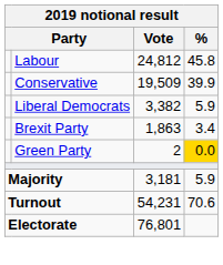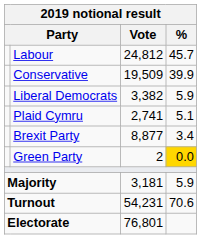 <table class="wikitable">
 <tr>
 <th colspan="4">2019 notional result  </th>
 </tr>
 <tr>
 <th colspan="2" bgcolor="#DDDDFF" width="130px">Party</th>
 <th bgcolor="#DDDDFF" width="50px">Vote</th>
 <th bgcolor="#DDDDFF" width="30px">%</th>
 </tr>
 <tr>
 <td></td>
 <td><a href='#'>Labour</a></td>
 <td align="right">24,812</td>
-<td align="right">45.8</td>
+<td align="right">45.7</td>
 </tr>
 <tr>
 <td></td>
 <td><a href='#'>Conservative</a></td>
 <td align="right">19,509</td>
 <td align="right">39.9</td>
 </tr>
 <tr>
 <td></td>
 <td><a href='#'>Liberal Democrats</a></td>
 <td align="right">3,382</td>
 <td align="right">5.9</td>
 </tr>
 <tr>
 <td></td>
+<td><a href='#'>Plaid Cymru</a></td>
+<td align="right">2,741</td>
+<td align="right">5.1</td>
+</tr>
+<tr>
+<td></td>
 <td><a href='#'>Brexit Party</a></td>
-<td align="right">1,863</td>
+<td align="right">8,877</td>
 <td align="right">3.4</td>
 </tr>
 <tr>
 <td></td>
 <td><a href='#'>Green Party</a></td>
 <td align="right">2</td>
 <td align="right" style="background: gold;">0.0</td>
 </tr>
 <tr>
 <td colspan="4" bgcolor="#EAECF0"></td>
 </tr>
 <tr>
 <td colspan="2"><strong>Majority</strong></td>
 <td align="right">3,181</td>
 <td align="right">5.9</td>
 </tr>
 <tr>
 <td colspan="2"><strong>Turnout</strong></td>
 <td align="right">54,231</td>
 <td align="right">70.6</td>
 </tr>
 <tr>
 <td colspan="2"><strong>Electorate</strong></td>
 <td align="right">76,801</td>
 </tr>
 </table>
